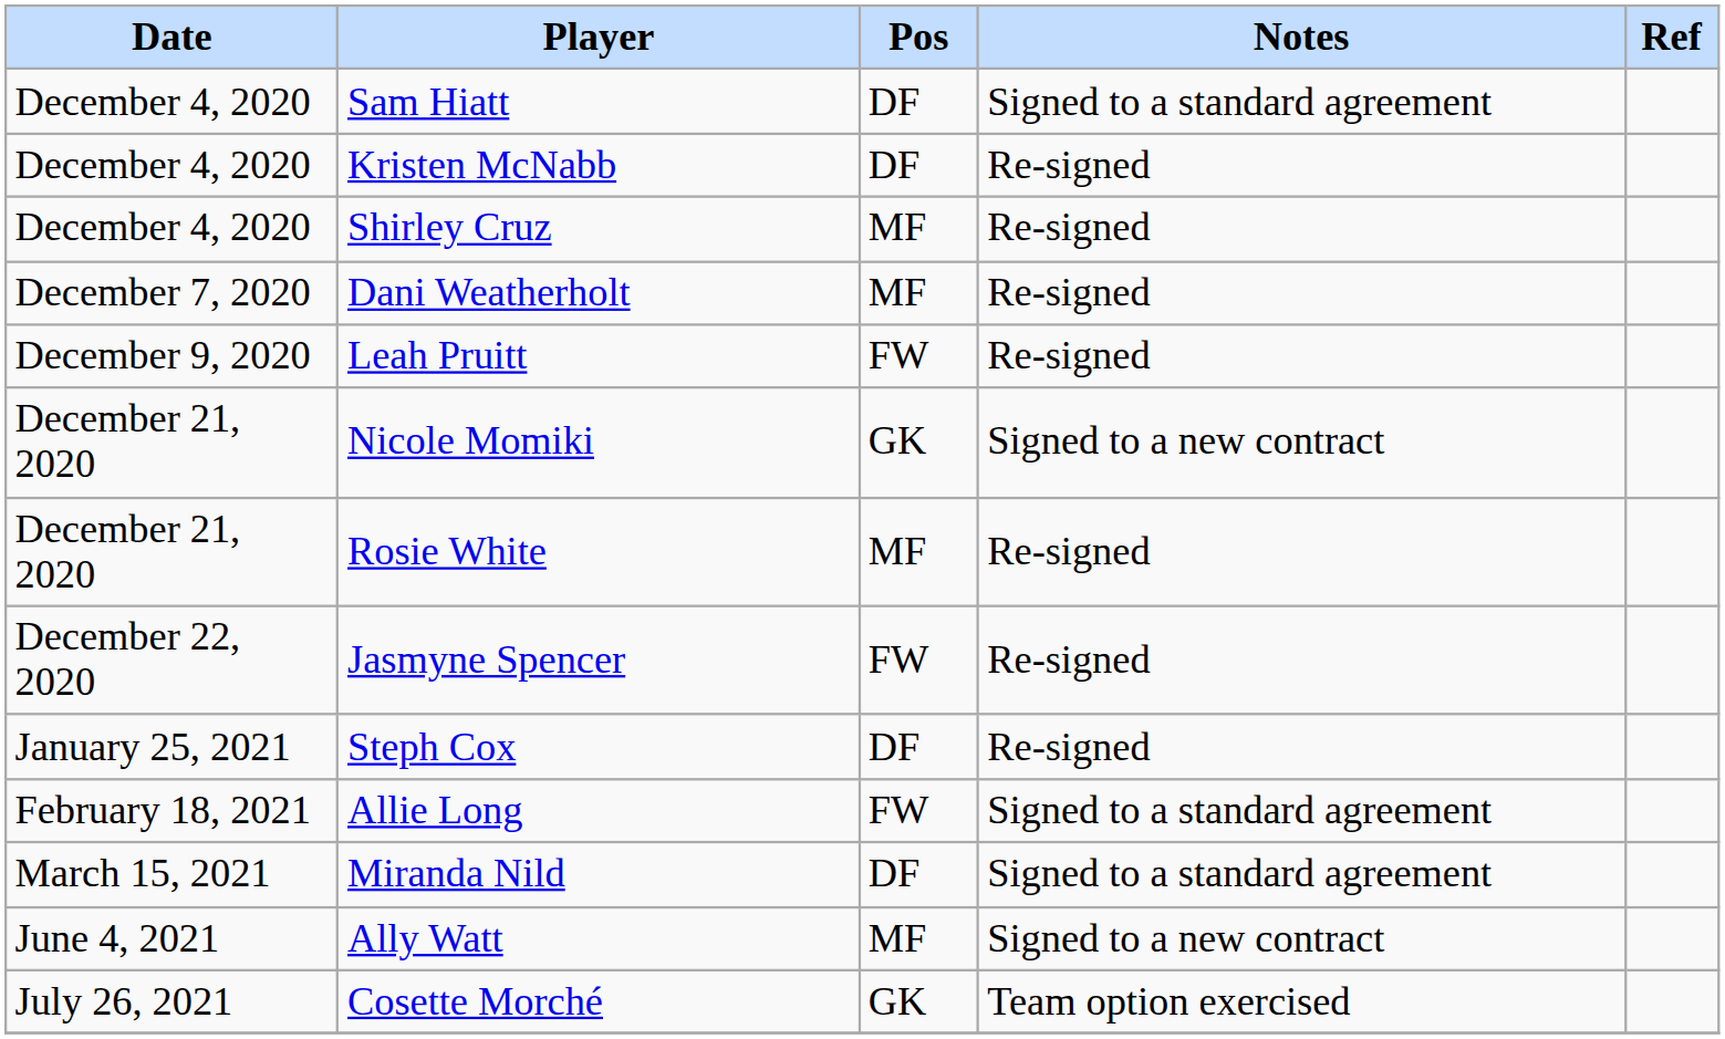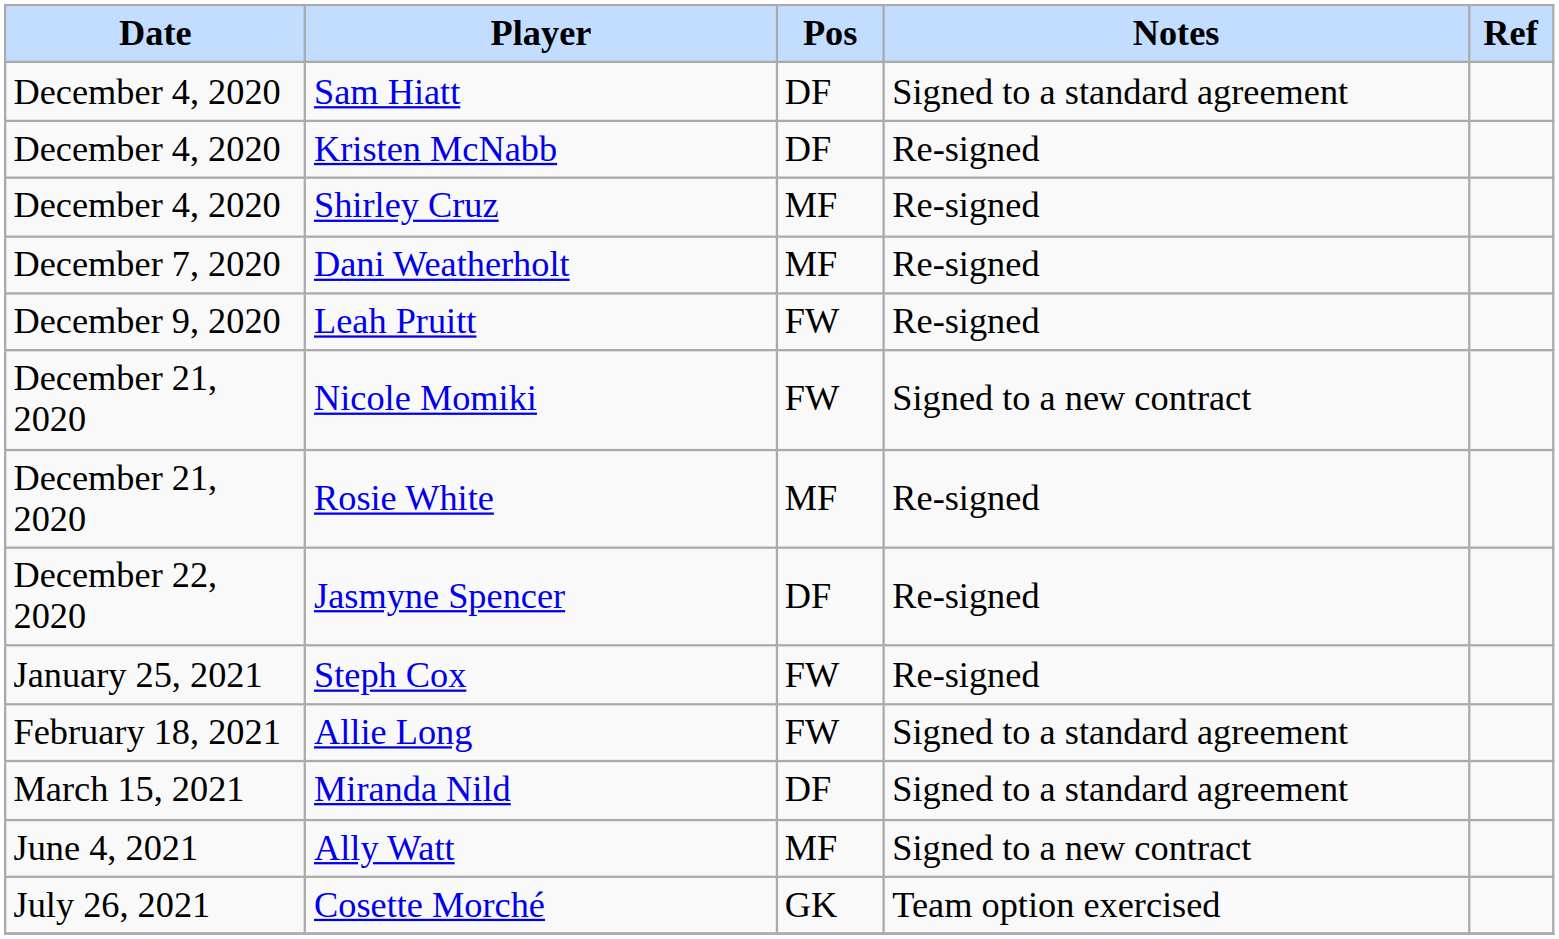 <table class="wikitable" style="text-align:left;">
 <tr>
 <th style="background:#c2ddff; width:125px;">Date</th>
 <th style="background:#c2ddff; width:200px;">Player</th>
 <th style="background:#c2ddff; width:40px;">Pos</th>
 <th style="background:#c2ddff; width:250px;">Notes</th>
 <th style="background:#c2ddff; width:30px;">Ref</th>
 </tr>
 <tr>
 <td>December 4, 2020</td>
 <td> <a href='#'>Sam Hiatt</a></td>
 <td>DF</td>
 <td>Signed to a standard agreement</td>
 <td></td>
 </tr>
 <tr>
 <td>December 4, 2020</td>
 <td> <a href='#'>Kristen McNabb</a></td>
 <td>DF</td>
 <td>Re-signed</td>
 <td></td>
 </tr>
 <tr>
 <td>December 4, 2020</td>
 <td> <a href='#'>Shirley Cruz</a></td>
 <td>MF</td>
 <td>Re-signed</td>
 <td></td>
 </tr>
 <tr>
 <td>December 7, 2020</td>
 <td> <a href='#'>Dani Weatherholt</a></td>
 <td>MF</td>
 <td>Re-signed</td>
 <td></td>
 </tr>
 <tr>
 <td>December 9, 2020</td>
 <td> <a href='#'>Leah Pruitt</a></td>
 <td>FW</td>
 <td>Re-signed</td>
 <td></td>
 </tr>
 <tr>
 <td>December 21, 2020</td>
 <td> <a href='#'>Nicole Momiki</a></td>
-<td>GK</td>
+<td>FW</td>
 <td>Signed to a new contract</td>
 <td></td>
 </tr>
 <tr>
 <td>December 21, 2020</td>
 <td> <a href='#'>Rosie White</a></td>
 <td>MF</td>
 <td>Re-signed</td>
 <td></td>
 </tr>
 <tr>
 <td>December 22, 2020</td>
 <td> <a href='#'>Jasmyne Spencer</a></td>
-<td>FW</td>
+<td>DF</td>
 <td>Re-signed</td>
 <td></td>
 </tr>
 <tr>
 <td>January 25, 2021</td>
 <td> <a href='#'>Steph Cox</a></td>
-<td>DF</td>
+<td>FW</td>
 <td>Re-signed</td>
 <td></td>
 </tr>
 <tr>
 <td>February 18, 2021</td>
 <td> <a href='#'>Allie Long</a></td>
 <td>FW</td>
 <td>Signed to a standard agreement</td>
 <td></td>
 </tr>
 <tr>
 <td>March 15, 2021</td>
 <td> <a href='#'>Miranda Nild</a></td>
 <td>DF</td>
 <td>Signed to a standard agreement</td>
 <td></td>
 </tr>
 <tr>
 <td>June 4, 2021</td>
 <td> <a href='#'>Ally Watt</a></td>
 <td>MF</td>
 <td>Signed to a new contract</td>
 <td></td>
 </tr>
 <tr>
 <td>July 26, 2021</td>
 <td> <a href='#'>Cosette Morché</a></td>
 <td>GK</td>
 <td>Team option exercised</td>
 <td></td>
 </tr>
 <tr>
 </tr>
 </table>
